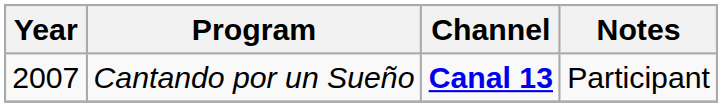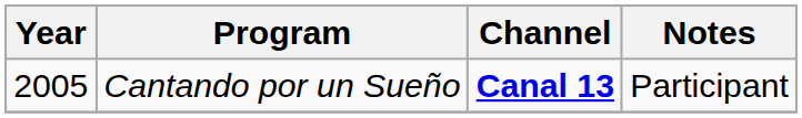 <table class="wikitable" style="font-size: 90%;">
 <tr>
 <th>Year</th>
 <th>Program</th>
 <th>Channel</th>
 <th>Notes</th>
 </tr>
 <tr>
-<td>2007</td>
+<td>2005</td>
 <td><em>Cantando por un Sueño</em></td>
 <td><strong><a href='#'>Canal 13</a></strong></td>
 <td>Participant</td>
 </tr>
 <tr>
 </tr>
 </table>
